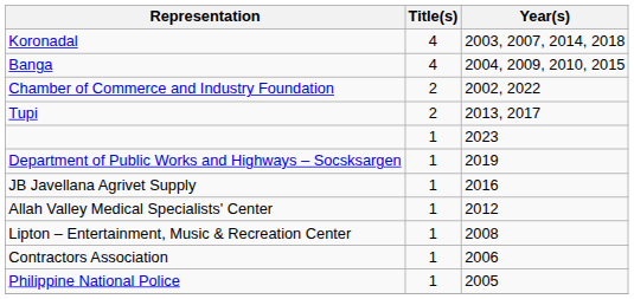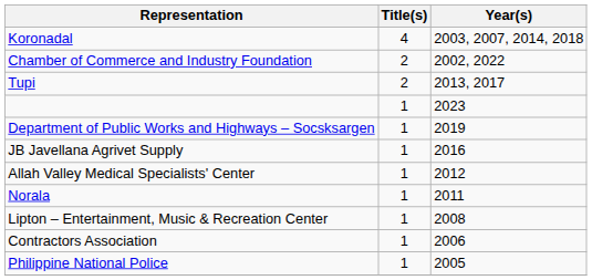 <table class="wikitable sortable">
 <tr>
 <th>Representation</th>
 <th>Title(s)</th>
 <th>Year(s)</th>
 </tr>
 <tr>
 <td><a href='#'>Koronadal</a></td>
 <td align="center">4</td>
 <td>2003, 2007, 2014, 2018</td>
-</tr>
-<tr>
-<td><a href='#'>Banga</a></td>
-<td align="center">4</td>
-<td>2004, 2009, 2010, 2015</td>
 </tr>
 <tr>
 <td><a href='#'>Chamber of Commerce and Industry Foundation</a></td>
 <td align="center">2</td>
 <td>2002, 2022</td>
 </tr>
 <tr>
 <td><a href='#'>Tupi</a></td>
 <td align="center">2</td>
 <td>2013, 2017</td>
 </tr>
 <tr>
 <td><a href='#'></a></td>
 <td align="center">1</td>
 <td>2023</td>
 </tr>
 <tr>
 <td><a href='#'>Department of Public Works and Highways – Socsksargen</a></td>
 <td align="center">1</td>
 <td>2019</td>
 </tr>
 <tr>
 <td>JB Javellana Agrivet Supply</td>
 <td align="center">1</td>
 <td>2016</td>
 </tr>
 <tr>
 <td>Allah Valley Medical Specialists' Center</td>
 <td align="center">1</td>
 <td>2012</td>
 </tr>
 <tr>
+<td><a href='#'>Norala</a></td>
+<td align="center">1</td>
+<td>2011</td>
+</tr>
+<tr>
 <td>Lipton – Entertainment, Music & Recreation Center</td>
 <td align="center">1</td>
 <td>2008</td>
 </tr>
 <tr>
 <td>Contractors Association</td>
 <td align="center">1</td>
 <td>2006</td>
 </tr>
 <tr>
 <td><a href='#'>Philippine National Police</a></td>
 <td align="center">1</td>
 <td>2005</td>
 </tr>
 <tr>
 </tr>
 </table>
